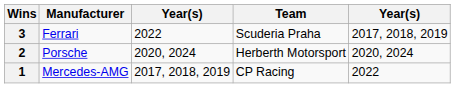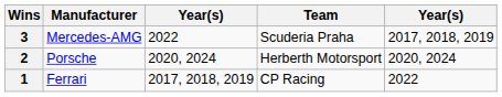 <table class="wikitable style="font-size: 90%;">
 <tr>
 <th>Wins</th>
 <th>Manufacturer</th>
 <th>Year(s)</th>
 <th>Team</th>
 <th>Year(s)</th>
 </tr>
 <tr>
 <th>3</th>
-<td> <a href='#'>Ferrari</a></td>
+<td> <a href='#'>Mercedes-AMG</a></td>
 <td>2022</td>
 <td> Scuderia Praha</td>
 <td>2017, 2018, 2019</td>
 </tr>
 <tr>
 <th>2</th>
 <td> <a href='#'>Porsche</a></td>
 <td>2020, 2024</td>
 <td> Herberth Motorsport</td>
 <td>2020, 2024</td>
 </tr>
 <tr>
 <th>1</th>
-<td> <a href='#'>Mercedes-AMG</a></td>
+<td> <a href='#'>Ferrari</a></td>
 <td>2017, 2018, 2019</td>
 <td> CP Racing</td>
 <td>2022</td>
 </tr>
 </table>
